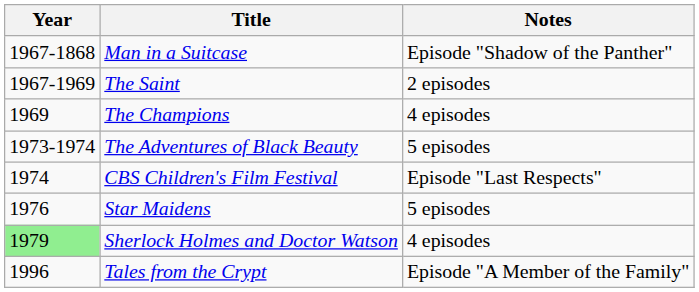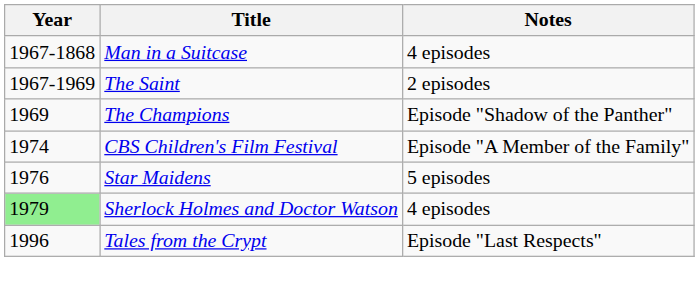 <table class="wikitable">
 <tr>
 <th>Year</th>
 <th>Title</th>
 <th>Notes</th>
 </tr>
 <tr>
 <td>1967-1868</td>
 <td><em><a href='#'>Man in a Suitcase</a></em></td>
-<td>Episode "Shadow of the Panther"</td>
+<td>4 episodes</td>
 </tr>
 <tr>
 <td>1967-1969</td>
 <td><em><a href='#'>The Saint</a></em></td>
 <td>2 episodes</td>
 </tr>
 <tr>
 <td>1969</td>
 <td><em><a href='#'>The Champions</a></em></td>
-<td>4 episodes</td>
-</tr>
-<tr>
-<td>1973-1974</td>
-<td><em><a href='#'>The Adventures of Black Beauty</a></em></td>
-<td>5 episodes</td>
+<td>Episode "Shadow of the Panther"</td>
 </tr>
 <tr>
 <td>1974</td>
 <td><em><a href='#'>CBS Children's Film Festival</a></em></td>
-<td>Episode "Last Respects"</td>
+<td>Episode "A Member of the Family"</td>
 </tr>
 <tr>
 <td>1976</td>
 <td><em><a href='#'>Star Maidens</a></em></td>
 <td>5 episodes</td>
 </tr>
 <tr>
 <td style="background: lightgreen;">1979</td>
 <td><em><a href='#'>Sherlock Holmes and Doctor Watson</a></em></td>
 <td>4 episodes</td>
 </tr>
 <tr>
 <td>1996</td>
 <td><em><a href='#'>Tales from the Crypt</a></em></td>
-<td>Episode "A Member of the Family"</td>
+<td>Episode "Last Respects"</td>
 </tr>
 </table>
